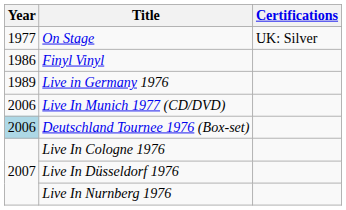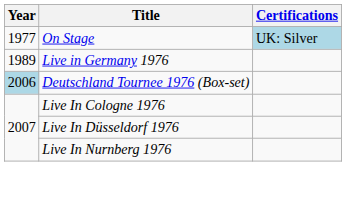 <table class="wikitable">
 <tr>
 <th>Year</th>
 <th>Title</th>
 <th><a href='#'>Certifications</a></th>
 </tr>
 <tr>
 <td>1977</td>
 <td><em><a href='#'>On Stage</a></em></td>
-<td>UK: Silver</td>
-</tr>
-<tr>
-<td>1986</td>
-<td><em><a href='#'>Finyl Vinyl</a></em></td>
-<td></td>
+<td style="background: lightblue;">UK: Silver</td>
 </tr>
 <tr>
 <td>1989</td>
 <td><em><a href='#'>Live in Germany</a> 1976</em></td>
-<td></td>
-</tr>
-<tr>
-<td>2006</td>
-<td><em><a href='#'>Live In Munich 1977</a> (CD/DVD)</em></td>
 <td></td>
 </tr>
 <tr>
 <td style="background: lightblue;">2006</td>
 <td><em><a href='#'>Deutschland Tournee 1976</a> (Box-set)</em></td>
 <td></td>
 </tr>
 <tr>
 <td rowspan="3">2007</td>
 <td><em>Live In Cologne 1976</em></td>
 <td></td>
 </tr>
 <tr>
 <td><em>Live In Düsseldorf 1976</em></td>
 <td></td>
 </tr>
 <tr>
 <td><em>Live In Nurnberg 1976</em></td>
 <td></td>
 </tr>
 </table>
